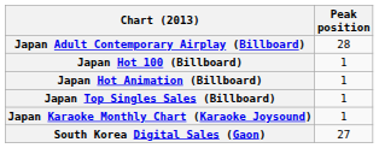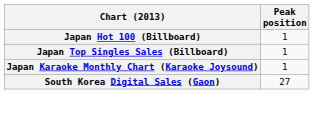 <table class="wikitable sortable plainrowheaders" style="text-align:center">
 <tr>
 <th scope="col">Chart (2013)</th>
 <th scope="col">Peak<br>position</th>
 </tr>
 <tr>
-<th scope="row">Japan <a href='#'>Adult Contemporary Airplay</a> (<a href='#'>Billboard</a>)</th>
-<td>28</td>
-</tr>
-<tr>
 <th scope="row">Japan <a href='#'>Hot 100</a> (Billboard)</th>
-<td>1</td>
-</tr>
-<tr>
-<th scope="row">Japan <a href='#'>Hot Animation</a> (Billboard)</th>
 <td>1</td>
 </tr>
 <tr>
 <th scope="row">Japan <a href='#'>Top Singles Sales</a> (Billboard)</th>
 <td>1</td>
 </tr>
 <tr>
 <th scope="row">Japan <a href='#'>Karaoke Monthly Chart</a> (<a href='#'>Karaoke Joysound</a>)</th>
 <td>1</td>
 </tr>
 <tr>
 <th scope="row">South Korea <a href='#'>Digital Sales</a> (<a href='#'>Gaon</a>)</th>
 <td>27</td>
 </tr>
 </table>
